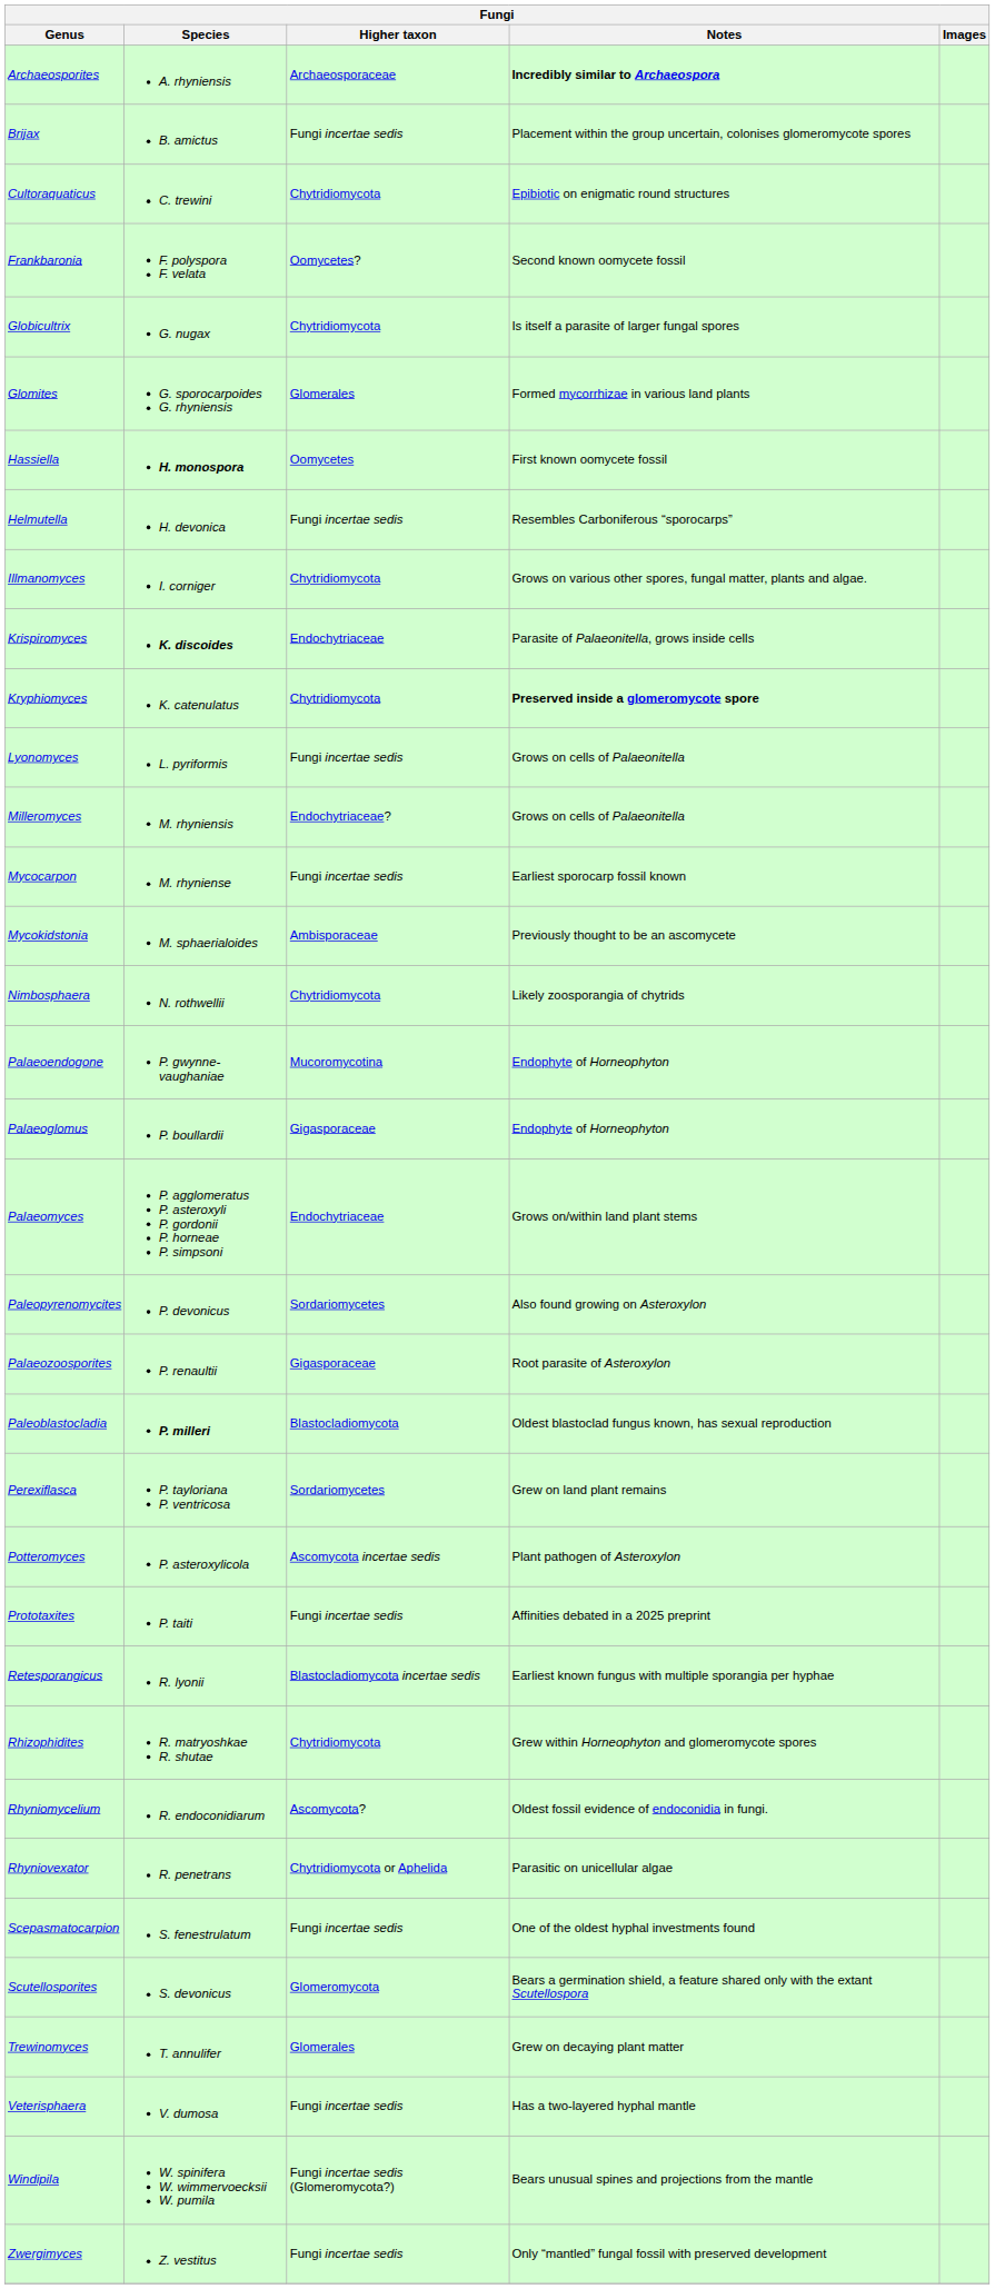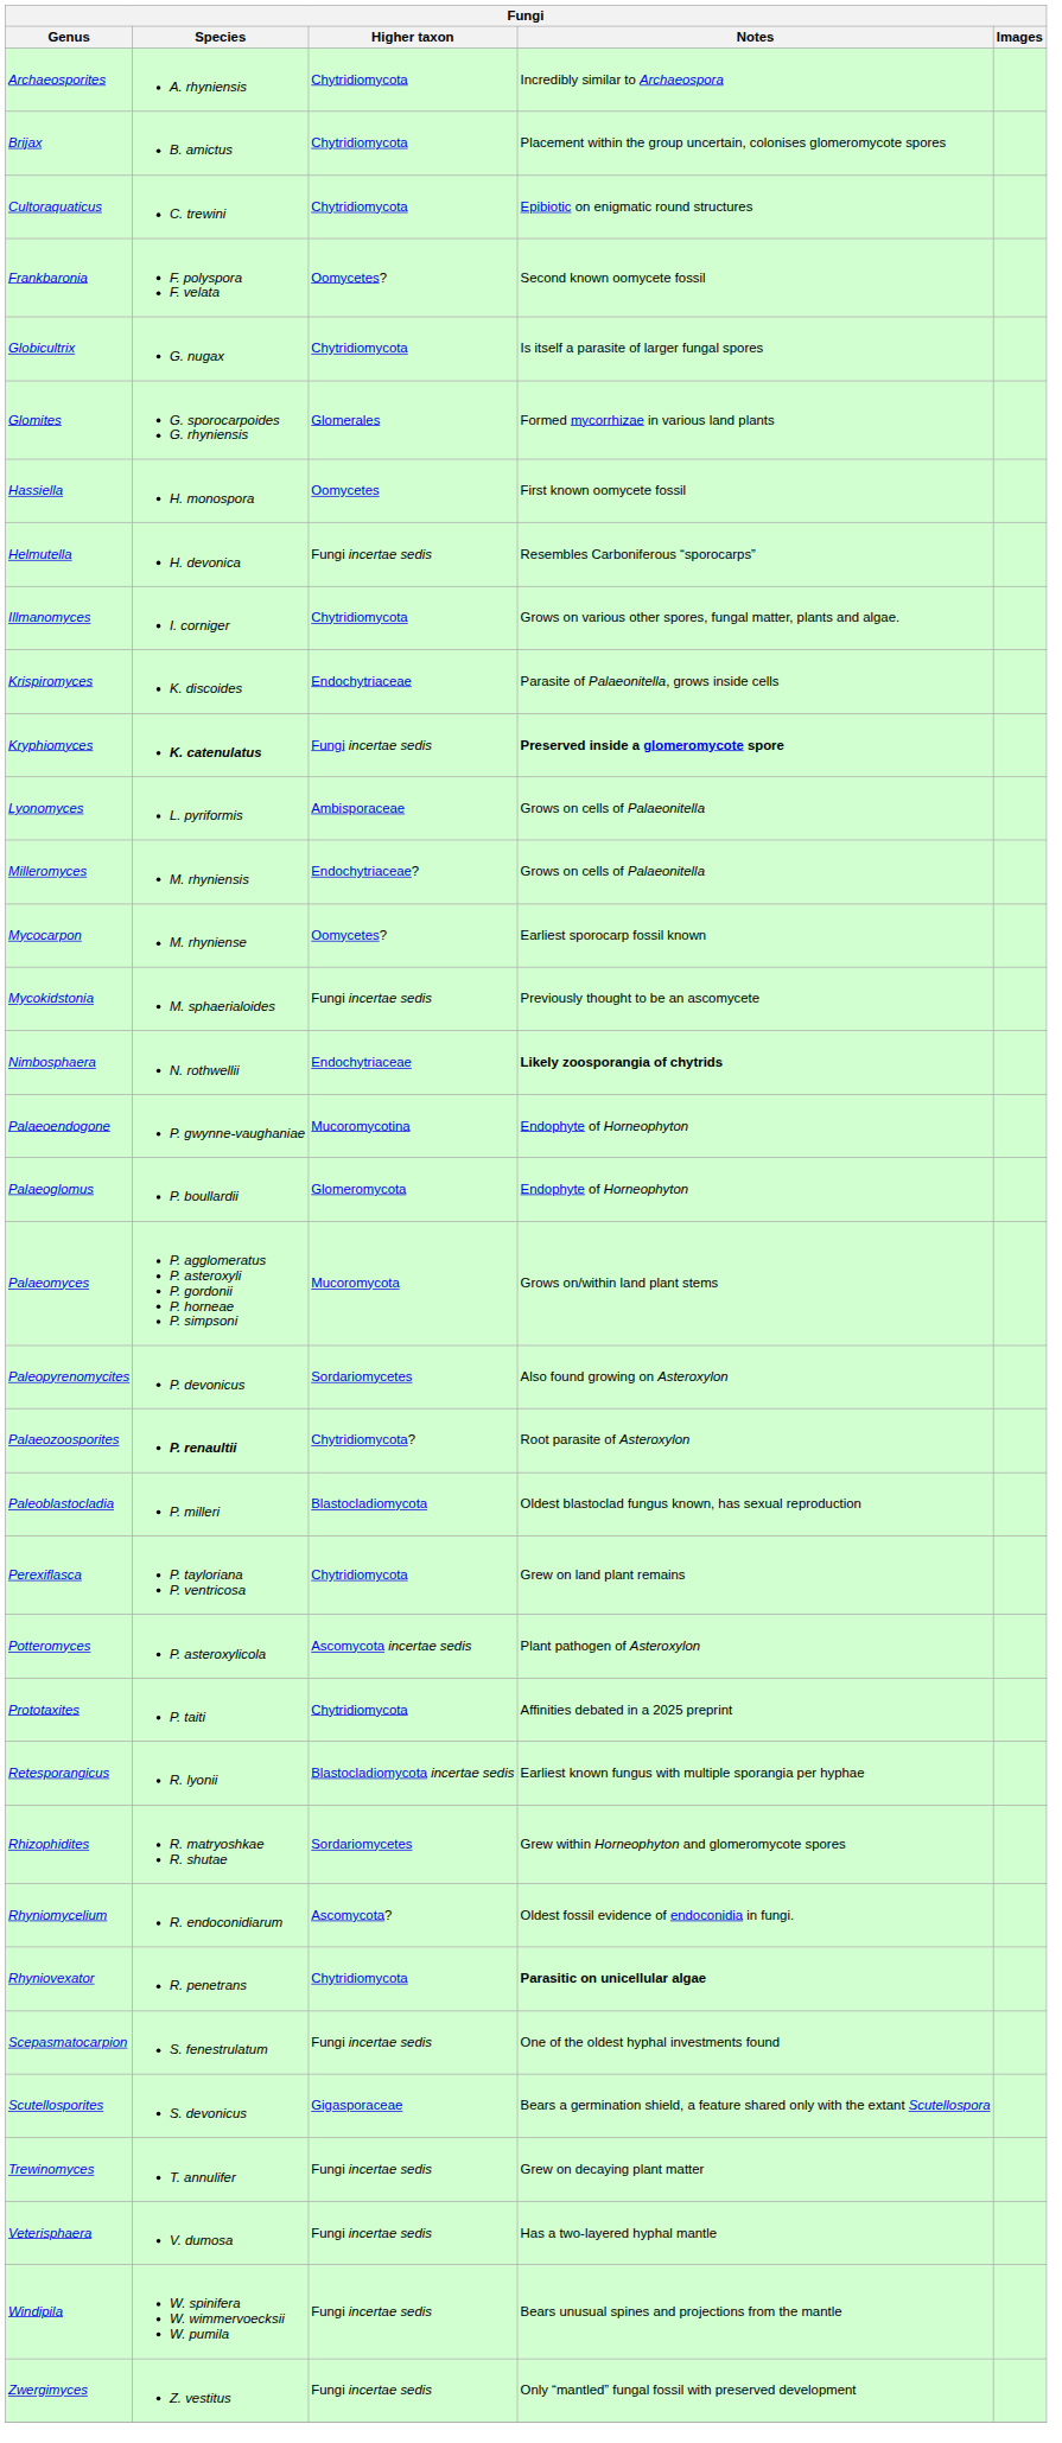 <table class="wikitable sortable mw-collapsible">
 <tr>
 <th colspan="6" align="center">Fungi</th>
 </tr>
 <tr>
 <th>Genus</th>
 <th>Species</th>
 <th>Higher taxon</th>
 <th>Notes</th>
 <th>Images</th>
 </tr>
 <tr>
 <td style="background:#D1FFCF;"><em><a href='#'>Archaeosporites</a></em></td>
 <td style="background:#D1FFCF;"><br><ul><li><em>A. rhyniensis</em></li></ul></td>
-<td style="background:#D1FFCF;"><a href='#'>Archaeosporaceae</a></td>
-<td style="background:#D1FFCF;"><strong>Incredibly similar to <em><a href='#'>Archaeospora</a></em></strong></td>
+<td style="background:#D1FFCF;"><a href='#'>Chytridiomycota</a></td>
+<td style="background:#D1FFCF;">Incredibly similar to <em><a href='#'>Archaeospora</a></em></td>
 <td style="background:#D1FFCF;"></td>
 </tr>
 <tr>
 <td style="background:#D1FFCF;"><em><a href='#'>Brijax</a></em></td>
 <td style="background:#D1FFCF;"><br><ul><li><em>B. amictus</em></li></ul></td>
-<td style="background:#D1FFCF;">Fungi <em>incertae sedis</em></td>
+<td style="background:#D1FFCF;"><a href='#'>Chytridiomycota</a></td>
 <td style="background:#D1FFCF;">Placement within the group uncertain, colonises glomeromycote spores</td>
 <td style="background:#D1FFCF;"></td>
 </tr>
 <tr>
 <td style="background:#D1FFCF;"><em><a href='#'>Cultoraquaticus</a></em></td>
 <td style="background:#D1FFCF;"><br><ul><li><em>C. trewini</em></li></ul></td>
 <td style="background:#D1FFCF;"><a href='#'>Chytridiomycota</a></td>
 <td style="background:#D1FFCF;"><a href='#'>Epibiotic</a> on enigmatic round structures</td>
 <td style="background:#D1FFCF;"></td>
 </tr>
 <tr>
 <td style="background:#D1FFCF;"><em><a href='#'>Frankbaronia</a></em></td>
 <td style="background:#D1FFCF;"><br><ul><li><em>F. polyspora</em></li><li><em>F. velata</em></li></ul></td>
 <td style="background:#D1FFCF;"><a href='#'>Oomycetes</a>?</td>
 <td style="background:#D1FFCF;">Second known oomycete fossil</td>
 <td style="background:#D1FFCF;"></td>
 </tr>
 <tr>
 <td style="background:#D1FFCF;"><em><a href='#'>Globicultrix</a></em></td>
 <td style="background:#D1FFCF;"><br><ul><li><em>G. nugax</em></li></ul></td>
 <td style="background:#D1FFCF;"><a href='#'>Chytridiomycota</a></td>
 <td style="background:#D1FFCF;">Is itself a parasite of larger fungal spores</td>
 <td style="background:#D1FFCF;"></td>
 </tr>
 <tr>
 <td style="background:#D1FFCF;"><em><a href='#'>Glomites</a></em></td>
 <td style="background:#D1FFCF;"><br><ul><li><em>G. sporocarpoides</em></li><li><em>G. rhyniensis</em></li></ul></td>
 <td style="background:#D1FFCF;"><a href='#'>Glomerales</a></td>
 <td style="background:#D1FFCF;">Formed <a href='#'>mycorrhizae</a> in various land plants</td>
 <td style="background:#D1FFCF;"></td>
 </tr>
 <tr>
 <td style="background:#D1FFCF;"><em><a href='#'>Hassiella</a></em></td>
-<td style="background:#D1FFCF;"><strong><br><ul><li><em>H. monospora</em></li></ul></strong></td>
+<td style="background:#D1FFCF;"><br><ul><li><em>H. monospora</em></li></ul></td>
 <td style="background:#D1FFCF;"><a href='#'>Oomycetes</a></td>
 <td style="background:#D1FFCF;">First known oomycete fossil</td>
 <td style="background:#D1FFCF;"></td>
 </tr>
 <tr>
 <td style="background:#D1FFCF;"><em><a href='#'>Helmutella</a></em></td>
 <td style="background:#D1FFCF;"><br><ul><li><em>H. devonica</em></li></ul></td>
 <td style="background:#D1FFCF;">Fungi <em>incertae sedis</em></td>
 <td style="background:#D1FFCF;">Resembles Carboniferous “sporocarps”</td>
 <td style="background:#D1FFCF;"></td>
 </tr>
 <tr>
 <td style="background:#D1FFCF;"><em><a href='#'>Illmanomyces</a></em></td>
 <td style="background:#D1FFCF;"><br><ul><li><em>I. corniger</em></li></ul></td>
 <td style="background:#D1FFCF;"><a href='#'>Chytridiomycota</a></td>
 <td style="background:#D1FFCF;">Grows on various other spores, fungal matter, plants and algae.</td>
 <td style="background:#D1FFCF;"></td>
 </tr>
 <tr>
 <td style="background:#D1FFCF;"><em><a href='#'>Krispiromyces</a></em></td>
-<td style="background:#D1FFCF;"><strong><br><ul><li><em>K. discoides</em></li></ul></strong></td>
+<td style="background:#D1FFCF;"><br><ul><li><em>K. discoides</em></li></ul></td>
 <td style="background:#D1FFCF;"><a href='#'>Endochytriaceae</a></td>
 <td style="background:#D1FFCF;">Parasite of <em>Palaeonitella</em>, grows inside cells</td>
 <td style="background:#D1FFCF;"></td>
 </tr>
 <tr>
 <td style="background:#D1FFCF;"><em><a href='#'>Kryphiomyces</a></em></td>
-<td style="background:#D1FFCF;"><br><ul><li><em>K. catenulatus</em></li></ul></td>
-<td style="background:#D1FFCF;"><a href='#'>Chytridiomycota</a></td>
+<td style="background:#D1FFCF;"><strong><br><ul><li><em>K. catenulatus</em></li></ul></strong></td>
+<td style="background:#D1FFCF;"><a href='#'>Fungi</a> <em>incertae sedis</em></td>
 <td style="background:#D1FFCF;"><strong>Preserved inside a <a href='#'>glomeromycote</a> spore</strong></td>
 <td style="background:#D1FFCF;"></td>
 </tr>
 <tr>
 <td style="background:#D1FFCF;"><em><a href='#'>Lyonomyces</a></em></td>
 <td style="background:#D1FFCF;"><br><ul><li><em>L. pyriformis</em></li></ul></td>
-<td style="background:#D1FFCF;">Fungi <em>incertae sedis</em></td>
+<td style="background:#D1FFCF;"><a href='#'>Ambisporaceae</a></td>
 <td style="background:#D1FFCF;">Grows on cells of <em>Palaeonitella</em></td>
 <td style="background:#D1FFCF;"></td>
 </tr>
 <tr>
 <td style="background:#D1FFCF;"><em><a href='#'>Milleromyces</a></em></td>
 <td style="background:#D1FFCF;"><br><ul><li><em>M. rhyniensis</em></li></ul></td>
 <td style="background:#D1FFCF;"><a href='#'>Endochytriaceae</a>?</td>
 <td style="background:#D1FFCF;">Grows on cells of <em>Palaeonitella</em></td>
 <td style="background:#D1FFCF;"></td>
 </tr>
 <tr>
 <td style="background:#D1FFCF;"><em><a href='#'>Mycocarpon</a></em></td>
 <td style="background:#D1FFCF;"><br><ul><li><em>M. rhyniense</em></li></ul></td>
-<td style="background:#D1FFCF;">Fungi <em>incertae sedis</em></td>
+<td style="background:#D1FFCF;"><a href='#'>Oomycetes</a>?</td>
 <td style="background:#D1FFCF;">Earliest sporocarp fossil known</td>
 <td style="background:#D1FFCF;"></td>
 </tr>
 <tr>
 <td style="background:#D1FFCF;"><em><a href='#'>Mycokidstonia</a></em></td>
 <td style="background:#D1FFCF;"><br><ul><li><em>M. sphaerialoides</em></li></ul></td>
-<td style="background:#D1FFCF;"><a href='#'>Ambisporaceae</a></td>
+<td style="background:#D1FFCF;">Fungi <em>incertae sedis</em></td>
 <td style="background:#D1FFCF;">Previously thought to be an ascomycete</td>
 <td style="background:#D1FFCF;"></td>
 </tr>
 <tr>
 <td style="background:#D1FFCF;"><em><a href='#'>Nimbosphaera</a></em></td>
 <td style="background:#D1FFCF;"><br><ul><li><em>N. rothwellii</em></li></ul></td>
-<td style="background:#D1FFCF;"><a href='#'>Chytridiomycota</a></td>
-<td style="background:#D1FFCF;">Likely zoosporangia of chytrids</td>
+<td style="background:#D1FFCF;"><a href='#'>Endochytriaceae</a></td>
+<td style="background:#D1FFCF;"><strong>Likely zoosporangia of chytrids</strong></td>
 <td style="background:#D1FFCF;"></td>
 </tr>
 <tr>
 <td style="background:#D1FFCF;"><em><a href='#'>Palaeoendogone</a></em></td>
 <td style="background:#D1FFCF;"><br><ul><li><em>P. gwynne-vaughaniae</em></li></ul></td>
 <td style="background:#D1FFCF;"><a href='#'>Mucoromycotina</a></td>
 <td style="background:#D1FFCF;"><a href='#'>Endophyte</a> of <em>Horneophyton</em></td>
 <td style="background:#D1FFCF;"></td>
 </tr>
 <tr>
 <td style="background:#D1FFCF;"><em><a href='#'>Palaeoglomus</a></em></td>
 <td style="background:#D1FFCF;"><br><ul><li><em>P. boullardii</em></li></ul></td>
-<td style="background:#D1FFCF;"><a href='#'>Gigasporaceae</a></td>
+<td style="background:#D1FFCF;"><a href='#'>Glomeromycota</a></td>
 <td style="background:#D1FFCF;"><a href='#'>Endophyte</a> of <em>Horneophyton</em></td>
 <td style="background:#D1FFCF;"></td>
 </tr>
 <tr>
 <td style="background:#D1FFCF;"><em><a href='#'>Palaeomyces</a></em></td>
 <td style="background:#D1FFCF;"><br><ul><li><em>P. agglomeratus</em></li><li><em>P. asteroxyli</em></li><li><em>P. gordonii</em></li><li><em>P. horneae</em></li><li><em>P. simpsoni</em></li></ul></td>
-<td style="background:#D1FFCF;"><a href='#'>Endochytriaceae</a></td>
+<td style="background:#D1FFCF;"><a href='#'>Mucoromycota</a></td>
 <td style="background:#D1FFCF;">Grows on/within land plant stems</td>
 <td style="background:#D1FFCF;"></td>
 </tr>
 <tr>
 <td style="background:#D1FFCF;"><em><a href='#'>Paleopyrenomycites</a></em></td>
 <td style="background:#D1FFCF;"><br><ul><li><em>P. devonicus</em></li></ul></td>
 <td style="background:#D1FFCF;"><a href='#'>Sordariomycetes</a></td>
 <td style="background:#D1FFCF;">Also found growing on <em>Asteroxylon</em></td>
 <td style="background:#D1FFCF;"></td>
 </tr>
 <tr>
 <td style="background:#D1FFCF;"><em><a href='#'>Palaeozoosporites</a></em></td>
-<td style="background:#D1FFCF;"><br><ul><li><em>P. renaultii</em></li></ul></td>
-<td style="background:#D1FFCF;"><a href='#'>Gigasporaceae</a></td>
+<td style="background:#D1FFCF;"><strong><br><ul><li><em>P. renaultii</em></li></ul></strong></td>
+<td style="background:#D1FFCF;"><a href='#'>Chytridiomycota</a>?</td>
 <td style="background:#D1FFCF;">Root parasite of <em>Asteroxylon</em></td>
 <td style="background:#D1FFCF;"></td>
 </tr>
 <tr>
 <td style="background:#D1FFCF;"><em><a href='#'>Paleoblastocladia</a></em></td>
-<td style="background:#D1FFCF;"><strong><br><ul><li><em>P. milleri</em></li></ul></strong></td>
+<td style="background:#D1FFCF;"><br><ul><li><em>P. milleri</em></li></ul></td>
 <td style="background:#D1FFCF;"><a href='#'>Blastocladiomycota</a></td>
 <td style="background:#D1FFCF;">Oldest blastoclad fungus known, has sexual reproduction</td>
 <td style="background:#D1FFCF;"></td>
 </tr>
 <tr>
 <td style="background:#D1FFCF;"><em><a href='#'>Perexiflasca</a></em></td>
 <td style="background:#D1FFCF;"><br><ul><li><em>P. tayloriana</em></li><li><em>P. ventricosa</em></li></ul></td>
-<td style="background:#D1FFCF;"><a href='#'>Sordariomycetes</a></td>
+<td style="background:#D1FFCF;"><a href='#'>Chytridiomycota</a></td>
 <td style="background:#D1FFCF;">Grew on land plant remains</td>
 <td style="background:#D1FFCF;"></td>
 </tr>
 <tr>
 <td style="background:#D1FFCF;"><em><a href='#'>Potteromyces</a></em></td>
 <td style="background:#D1FFCF;"><br><ul><li><em>P. asteroxylicola</em></li></ul></td>
 <td style="background:#D1FFCF;"><a href='#'>Ascomycota</a> <em>incertae sedis</em></td>
 <td style="background:#D1FFCF;">Plant pathogen of <em>Asteroxylon</em></td>
 <td style="background:#D1FFCF;"></td>
 </tr>
 <tr>
 <td style="background:#D1FFCF;"><em><a href='#'>Prototaxites</a></em></td>
 <td style="background:#D1FFCF;"><br><ul><li><em>P. taiti</em></li></ul></td>
-<td style="background:#D1FFCF;">Fungi <em>incertae sedis</em></td>
+<td style="background:#D1FFCF;"><a href='#'>Chytridiomycota</a></td>
 <td style="background:#D1FFCF;">Affinities debated in a 2025 preprint</td>
 <td style="background:#D1FFCF;"></td>
 </tr>
 <tr>
 <td style="background:#D1FFCF;"><em><a href='#'>Retesporangicus</a></em></td>
 <td style="background:#D1FFCF;"><br><ul><li><em>R. lyonii</em></li></ul></td>
 <td style="background:#D1FFCF;"><a href='#'>Blastocladiomycota</a> <em>incertae sedis</em></td>
 <td style="background:#D1FFCF;">Earliest known fungus with multiple sporangia per hyphae</td>
 <td style="background:#D1FFCF;"></td>
 </tr>
 <tr>
 <td style="background:#D1FFCF;"><em><a href='#'>Rhizophidites</a></em></td>
 <td style="background:#D1FFCF;"><br><ul><li><em>R. matryoshkae</em></li><li><em>R. shutae</em></li></ul></td>
-<td style="background:#D1FFCF;"><a href='#'>Chytridiomycota</a></td>
+<td style="background:#D1FFCF;"><a href='#'>Sordariomycetes</a></td>
 <td style="background:#D1FFCF;">Grew within <em>Horneophyton</em> and glomeromycote spores</td>
 <td style="background:#D1FFCF;"></td>
 </tr>
 <tr>
 <td style="background:#D1FFCF;"><em><a href='#'>Rhyniomycelium</a></em></td>
 <td style="background:#D1FFCF;"><br><ul><li><em>R. endoconidiarum</em></li></ul></td>
 <td style="background:#D1FFCF;"><a href='#'>Ascomycota</a>?</td>
 <td style="background:#D1FFCF;">Oldest fossil evidence of <a href='#'>endoconidia</a> in fungi.</td>
 <td style="background:#D1FFCF;"></td>
 </tr>
 <tr>
 <td style="background:#D1FFCF;"><em><a href='#'>Rhyniovexator</a></em></td>
 <td style="background:#D1FFCF;"><br><ul><li><em>R. penetrans</em></li></ul></td>
-<td style="background:#D1FFCF;"><a href='#'>Chytridiomycota</a> or <a href='#'>Aphelida</a></td>
-<td style="background:#D1FFCF;">Parasitic on unicellular algae</td>
+<td style="background:#D1FFCF;"><a href='#'>Chytridiomycota</a></td>
+<td style="background:#D1FFCF;"><strong>Parasitic on unicellular algae</strong></td>
 <td style="background:#D1FFCF;"></td>
 </tr>
 <tr>
 <td style="background:#D1FFCF;"><em><a href='#'>Scepasmatocarpion</a></em></td>
 <td style="background:#D1FFCF;"><br><ul><li><em>S. fenestrulatum</em></li></ul></td>
 <td style="background:#D1FFCF;">Fungi <em>incertae sedis</em></td>
 <td style="background:#D1FFCF;">One of the oldest hyphal investments found</td>
 <td style="background:#D1FFCF;"></td>
 </tr>
 <tr>
 <td style="background:#D1FFCF;"><em><a href='#'>Scutellosporites</a></em></td>
 <td style="background:#D1FFCF;"><br><ul><li><em>S. devonicus</em></li></ul></td>
-<td style="background:#D1FFCF;"><a href='#'>Glomeromycota</a></td>
+<td style="background:#D1FFCF;"><a href='#'>Gigasporaceae</a></td>
 <td style="background:#D1FFCF;">Bears a germination shield, a feature shared only with the extant <em><a href='#'>Scutellospora</a></em></td>
 <td style="background:#D1FFCF;"></td>
 </tr>
 <tr>
 <td style="background:#D1FFCF;"><em><a href='#'>Trewinomyces</a></em></td>
 <td style="background:#D1FFCF;"><br><ul><li><em>T. annulifer</em></li></ul></td>
-<td style="background:#D1FFCF;"><a href='#'>Glomerales</a></td>
+<td style="background:#D1FFCF;">Fungi <em>incertae sedis</em></td>
 <td style="background:#D1FFCF;">Grew on decaying plant matter</td>
 <td style="background:#D1FFCF;"></td>
 </tr>
 <tr>
 <td style="background:#D1FFCF;"><em><a href='#'>Veterisphaera</a></em></td>
 <td style="background:#D1FFCF;"><br><ul><li><em>V. dumosa</em></li></ul></td>
 <td style="background:#D1FFCF;">Fungi <em>incertae sedis</em></td>
 <td style="background:#D1FFCF;">Has a two-layered hyphal mantle</td>
 <td style="background:#D1FFCF;"></td>
 </tr>
 <tr>
 <td style="background:#D1FFCF;"><em><a href='#'>Windipila</a></em></td>
 <td style="background:#D1FFCF;"><br><ul><li><em>W. spinifera</em></li><li><em>W. wimmervoecksii</em></li><li><em>W. pumila</em></li></ul></td>
-<td style="background:#D1FFCF;">Fungi <em>incertae sedis</em> (Glomeromycota?)</td>
+<td style="background:#D1FFCF;">Fungi <em>incertae sedis</em></td>
 <td style="background:#D1FFCF;">Bears unusual spines and projections from the mantle</td>
 <td style="background:#D1FFCF;"></td>
 </tr>
 <tr>
 <td style="background:#D1FFCF;"><em><a href='#'>Zwergimyces</a></em></td>
 <td style="background:#D1FFCF;"><br><ul><li><em>Z. vestitus</em></li></ul></td>
 <td style="background:#D1FFCF;">Fungi <em>incertae sedis</em></td>
 <td style="background:#D1FFCF;">Only “mantled” fungal fossil with preserved development</td>
 <td style="background:#D1FFCF;"></td>
 </tr>
 <tr>
 </tr>
 </table>
